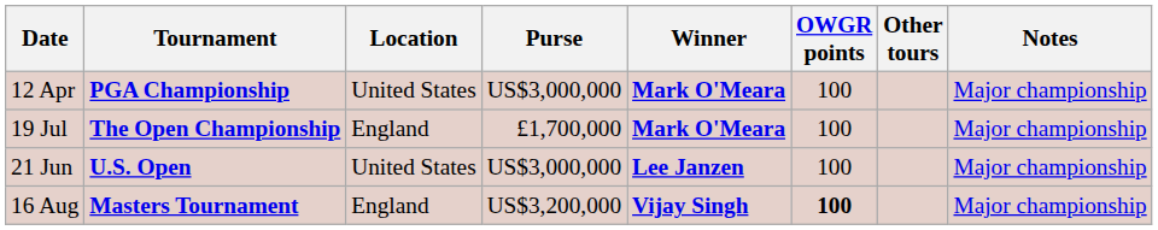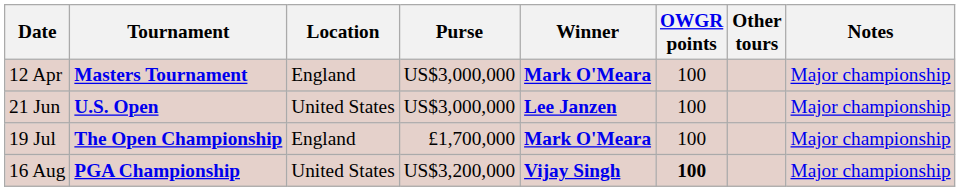 <table class="wikitable" style="font-size:95%">
 <tr>
 <th>Date</th>
 <th>Tournament</th>
 <th>Location</th>
 <th>Purse</th>
 <th>Winner</th>
 <th><a href='#'>OWGR</a><br>points</th>
 <th>Other<br>tours</th>
 <th>Notes</th>
 </tr>
 <tr style="background:#e5d1cb;">
 <td>12 Apr</td>
-<td><strong><a href='#'>PGA Championship</a></strong></td>
-<td>United States</td>
+<td><strong><a href='#'>Masters Tournament</a></strong></td>
+<td>England</td>
 <td align=right>US$3,000,000</td>
-<td> <strong><a href='#'>Mark O'Meara</a></strong></td>
-<td align=center>100</td>
-<td></td>
-<td><a href='#'>Major championship</a></td>
-</tr>
-<tr style="background:#e5d1cb;">
-<td>19 Jul</td>
-<td><strong><a href='#'>The Open Championship</a></strong></td>
-<td>England</td>
-<td align=right>£1,700,000</td>
 <td> <strong><a href='#'>Mark O'Meara</a></strong></td>
 <td align=center>100</td>
 <td></td>
 <td><a href='#'>Major championship</a></td>
 </tr>
 <tr style="background:#e5d1cb;">
 <td>21 Jun</td>
 <td><strong><a href='#'>U.S. Open</a></strong></td>
 <td>United States</td>
 <td align=right>US$3,000,000</td>
 <td> <strong><a href='#'>Lee Janzen</a></strong></td>
 <td align=center>100</td>
 <td></td>
 <td><a href='#'>Major championship</a></td>
 </tr>
 <tr style="background:#e5d1cb;">
+<td>19 Jul</td>
+<td><strong><a href='#'>The Open Championship</a></strong></td>
+<td>England</td>
+<td align=right>£1,700,000</td>
+<td> <strong><a href='#'>Mark O'Meara</a></strong></td>
+<td align=center>100</td>
+<td></td>
+<td><a href='#'>Major championship</a></td>
+</tr>
+<tr style="background:#e5d1cb;">
 <td>16 Aug</td>
-<td><strong><a href='#'>Masters Tournament</a></strong></td>
-<td>England</td>
+<td><strong><a href='#'>PGA Championship</a></strong></td>
+<td>United States</td>
 <td align=right>US$3,200,000</td>
 <td> <strong><a href='#'>Vijay Singh</a></strong></td>
 <td align=center><strong>100</strong></td>
 <td></td>
 <td><a href='#'>Major championship</a></td>
 </tr>
 </table>
